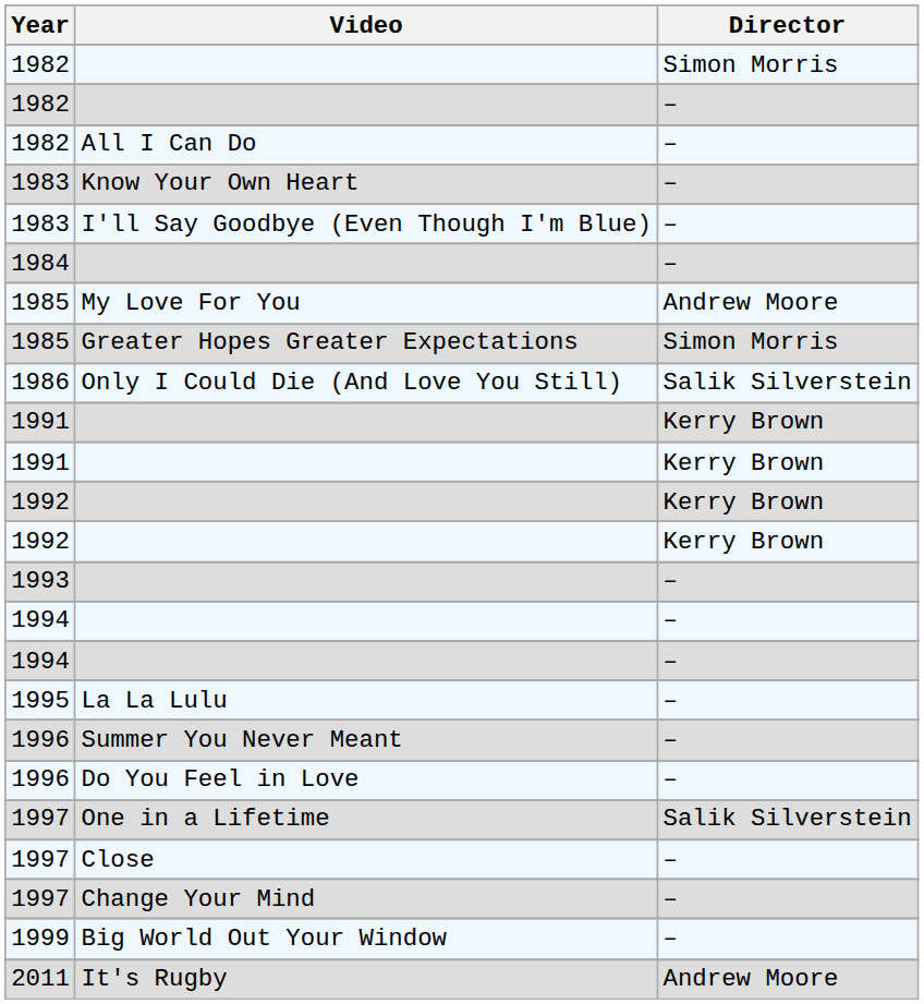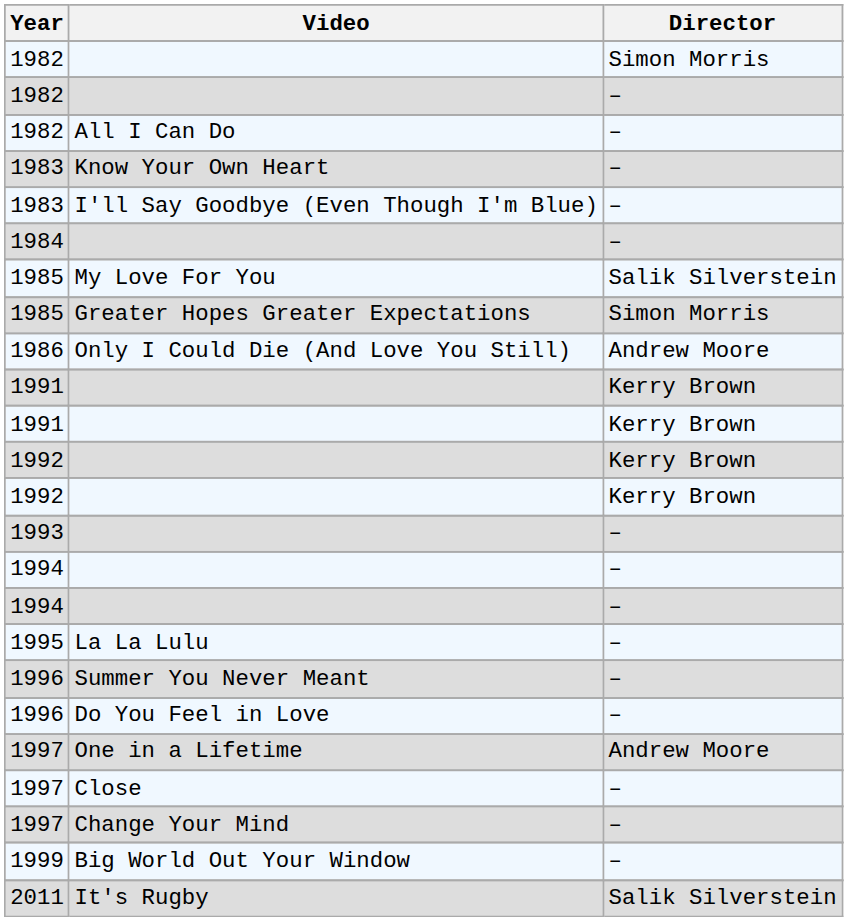 <table class="wikitable" |width="100%">
 <tr bgcolor="#CCCCCC">
 <th align="left" valign="bottom">Year</th>
 <th align="left" valign="bottom">Video</th>
 <th align="left" valign="bottom">Director</th>
 </tr>
 <tr>
 </tr>
 <tr bgcolor="#F0F8FF">
 <td align="left" valign="top">1982</td>
 <td align="left" valign="top"></td>
 <td valign="top" align="left">Simon Morris</td>
 </tr>
 <tr>
 </tr>
 <tr bgcolor="#dddddd">
 <td align="left" valign="top">1982</td>
 <td align="left" valign="top"></td>
 <td align="left" valign="top">–</td>
 </tr>
 <tr>
 </tr>
 <tr bgcolor="#F0F8FF">
 <td align="left" valign="top">1982</td>
 <td align="left" valign="top">All I Can Do</td>
 <td align="left" valign="top">–</td>
 </tr>
 <tr>
 </tr>
 <tr bgcolor="#dddddd">
 <td align="left" valign="top">1983</td>
 <td align="left" valign="top">Know Your Own Heart</td>
 <td align="left" valign="top">–</td>
 </tr>
 <tr>
 </tr>
 <tr bgcolor="#F0F8FF">
 <td align="left" valign="top">1983</td>
 <td align="left" valign="top">I'll Say Goodbye (Even Though I'm Blue)</td>
 <td align="left" valign="top">–</td>
 </tr>
 <tr>
 </tr>
 <tr bgcolor="#dddddd">
 <td align="left" valign="top">1984</td>
 <td align="left" valign="top"></td>
 <td align="left" valign="top">–</td>
 </tr>
 <tr>
 </tr>
 <tr bgcolor="#F0F8FF">
 <td align="left" valign="top">1985</td>
 <td align="left" valign="top">My Love For You</td>
-<td align="left" valign="top">Andrew Moore</td>
+<td align="left" valign="top">Salik Silverstein</td>
 </tr>
 <tr>
 </tr>
 <tr bgcolor="#dddddd">
 <td align="left" valign="top">1985</td>
 <td align="left" valign="top">Greater Hopes Greater Expectations</td>
 <td valign="top" align="left">Simon Morris</td>
 </tr>
 <tr>
 </tr>
 <tr bgcolor="#F0F8FF">
 <td align="left" valign="top">1986</td>
 <td align="left" valign="top">Only I Could Die (And Love You Still)</td>
-<td align="left" valign="top">Salik Silverstein</td>
+<td align="left" valign="top">Andrew Moore</td>
 </tr>
 <tr>
 </tr>
 <tr bgcolor="#dddddd">
 <td align="left" valign="top">1991</td>
 <td align="left" valign="top"></td>
 <td align="left" valign="top">Kerry Brown</td>
 </tr>
 <tr>
 </tr>
 <tr bgcolor="#F0F8FF">
 <td align="left" valign="top">1991</td>
 <td align="left" valign="top"></td>
 <td align="left" valign="top">Kerry Brown</td>
 </tr>
 <tr>
 </tr>
 <tr bgcolor="#dddddd">
 <td align="left" valign="top">1992</td>
 <td align="left" valign="top"></td>
 <td align="left" valign="top">Kerry Brown</td>
 </tr>
 <tr>
 </tr>
 <tr bgcolor="#F0F8FF">
 <td align="left" valign="top">1992</td>
 <td align="left" valign="top"></td>
 <td align="left" valign="top">Kerry Brown</td>
 </tr>
 <tr>
 </tr>
 <tr bgcolor="#dddddd">
 <td align="left" valign="top">1993</td>
 <td align="left" valign="top"></td>
 <td align="left" valign="top">–</td>
 </tr>
 <tr>
 </tr>
 <tr bgcolor="#F0F8FF">
 <td align="left" valign="top">1994</td>
 <td align="left" valign="top"></td>
 <td align="left" valign="top">–</td>
 </tr>
 <tr>
 </tr>
 <tr bgcolor="#dddddd">
 <td align="left" valign="top">1994</td>
 <td align="left" valign="top"></td>
 <td align="left" valign="top">–</td>
 </tr>
 <tr>
 </tr>
 <tr bgcolor="#F0F8FF">
 <td align="left" valign="top">1995</td>
 <td align="left" valign="top">La La Lulu</td>
 <td align="left" valign="top">–</td>
 </tr>
 <tr>
 </tr>
 <tr bgcolor="#dddddd">
 <td align="left" valign="top">1996</td>
 <td align="left" valign="top">Summer You Never Meant</td>
 <td align="left" valign="top">–</td>
 </tr>
 <tr>
 </tr>
 <tr bgcolor="#F0F8FF">
 <td align="left" valign="top">1996</td>
 <td align="left" valign="top">Do You Feel in Love</td>
 <td align="left" valign="top">–</td>
 </tr>
 <tr>
 </tr>
 <tr bgcolor="#dddddd">
 <td align="left" valign="top">1997</td>
 <td align="left" valign="top">One in a Lifetime</td>
-<td align="left" valign="top">Salik Silverstein</td>
+<td align="left" valign="top">Andrew Moore</td>
 </tr>
 <tr>
 </tr>
 <tr bgcolor="#F0F8FF">
 <td align="left" valign="top">1997</td>
 <td align="left" valign="top">Close</td>
 <td align="left" valign="top">–</td>
 </tr>
 <tr>
 </tr>
 <tr bgcolor="#dddddd">
 <td align="left" valign="top">1997</td>
 <td align="left" valign="top">Change Your Mind</td>
 <td align="left" valign="top">–</td>
 </tr>
 <tr>
 </tr>
 <tr bgcolor="#F0F8FF">
 <td align="left" valign="top">1999</td>
 <td align="left" valign="top">Big World Out Your Window</td>
 <td align="left" valign="top">–</td>
 </tr>
 <tr>
 </tr>
 <tr bgcolor="#dddddd">
 <td align="left" valign="top">2011</td>
 <td align="left" valign="top">It's Rugby</td>
-<td align="left" valign="top">Andrew Moore</td>
+<td align="left" valign="top">Salik Silverstein</td>
 </tr>
 </table>
